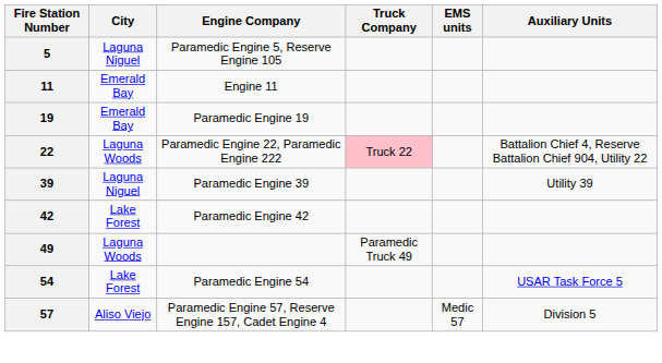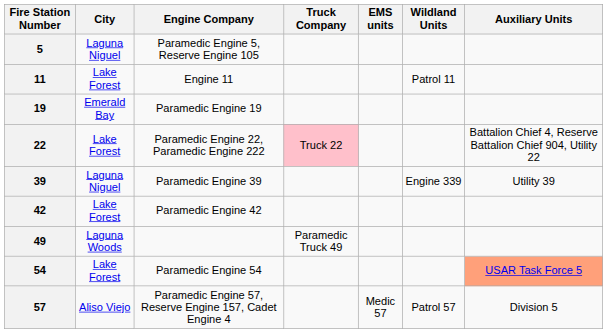 <table class=wikitable style="text-align:center;">
 <tr>
 <th>Fire Station Number</th>
 <th>City</th>
 <th>Engine Company</th>
 <th>Truck Company</th>
 <th>EMS units</th>
+<th>Wildland Units</th>
 <th>Auxiliary Units</th>
 </tr>
 <tr>
 <th>5</th>
 <td><a href='#'>Laguna Niguel</a></td>
 <td>Paramedic Engine 5, Reserve Engine 105</td>
 <td></td>
 <td></td>
 <td></td>
+<td></td>
 </tr>
 <tr>
 <th>11</th>
-<td><a href='#'>Emerald Bay</a></td>
+<td><a href='#'>Lake Forest</a></td>
 <td>Engine 11</td>
 <td></td>
 <td></td>
+<td>Patrol 11</td>
 <td></td>
 </tr>
 <tr>
 <th>19</th>
 <td><a href='#'>Emerald Bay</a></td>
 <td>Paramedic Engine 19</td>
 <td></td>
 <td></td>
 <td></td>
+<td></td>
 </tr>
 <tr>
 <th>22</th>
-<td><a href='#'>Laguna Woods</a></td>
+<td><a href='#'>Lake Forest</a></td>
 <td>Paramedic Engine 22, Paramedic Engine 222</td>
 <td style="background: pink;">Truck 22</td>
+<td></td>
 <td></td>
 <td>Battalion Chief 4, Reserve Battalion Chief 904, Utility 22</td>
 </tr>
 <tr>
 <th>39</th>
 <td><a href='#'>Laguna Niguel</a></td>
 <td>Paramedic Engine 39</td>
 <td></td>
 <td></td>
+<td>Engine 339</td>
 <td>Utility 39</td>
 </tr>
 <tr>
 <th>42</th>
 <td><a href='#'>Lake Forest</a></td>
 <td>Paramedic Engine 42</td>
+<td></td>
 <td></td>
 <td></td>
 <td></td>
 </tr>
 <tr>
 <th>49</th>
 <td><a href='#'>Laguna Woods</a></td>
 <td></td>
 <td>Paramedic Truck 49</td>
 <td></td>
 <td></td>
+<td></td>
 </tr>
 <tr>
 <th>54</th>
 <td><a href='#'>Lake Forest</a></td>
 <td>Paramedic Engine 54</td>
 <td></td>
 <td></td>
-<td><a href='#'>USAR Task Force 5</a></td>
+<td></td>
+<td style="background: lightsalmon;"><a href='#'>USAR Task Force 5</a></td>
 </tr>
 <tr>
 <th>57</th>
 <td><a href='#'>Aliso Viejo</a></td>
 <td>Paramedic Engine 57, Reserve Engine 157, Cadet Engine 4</td>
 <td></td>
 <td>Medic 57</td>
+<td>Patrol 57</td>
 <td>Division 5</td>
 </tr>
 </table>
